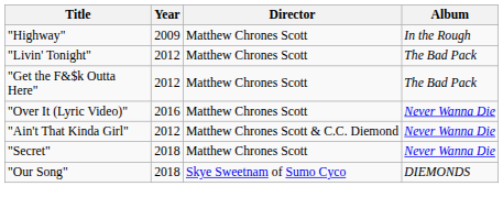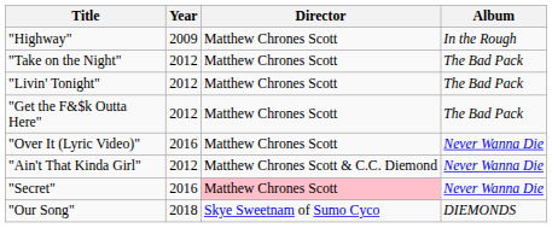 <table class="wikitable">
 <tr>
 <th style="width:175px;">Title</th>
 <th>Year</th>
 <th>Director</th>
 <th>Album</th>
 </tr>
 <tr>
 <td>"Highway"</td>
 <td>2009</td>
 <td>Matthew Chrones Scott</td>
 <td><em>In the Rough</em></td>
+</tr>
+<tr>
+<td>"Take on the Night"</td>
+<td>2012</td>
+<td>Matthew Chrones Scott</td>
+<td><em>The Bad Pack</em></td>
 </tr>
 <tr>
 <td>"Livin' Tonight"</td>
 <td>2012</td>
 <td>Matthew Chrones Scott</td>
 <td><em>The Bad Pack</em></td>
 </tr>
 <tr>
 <td>"Get the F&$k Outta Here"</td>
 <td>2012</td>
 <td>Matthew Chrones Scott</td>
 <td><em>The Bad Pack</em></td>
 </tr>
 <tr>
 <td>"Over It (Lyric Video)"</td>
 <td>2016</td>
 <td>Matthew Chrones Scott</td>
 <td><em><a href='#'>Never Wanna Die</a></em></td>
 </tr>
 <tr>
 <td>"Ain't That Kinda Girl"</td>
 <td>2012</td>
 <td>Matthew Chrones Scott & C.C. Diemond</td>
 <td><em><a href='#'>Never Wanna Die</a></em></td>
 </tr>
 <tr>
 <td>"Secret"</td>
-<td>2018</td>
-<td>Matthew Chrones Scott</td>
+<td>2016</td>
+<td style="background: pink;">Matthew Chrones Scott</td>
 <td><em><a href='#'>Never Wanna Die</a></em></td>
 </tr>
 <tr>
 <td>"Our Song"</td>
 <td>2018</td>
 <td><a href='#'>Skye Sweetnam</a> of <a href='#'>Sumo Cyco</a></td>
 <td><em>DIEMONDS</em></td>
 </tr>
 </table>
